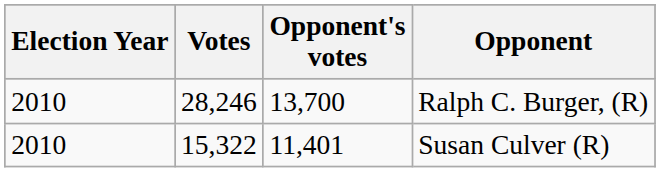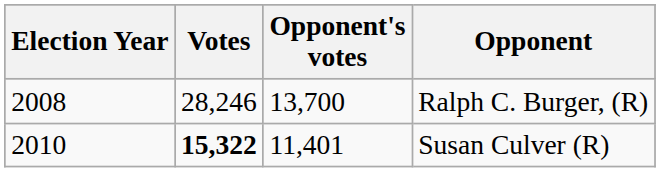 <table class="wikitable">
 <tr>
 <th>Election Year</th>
 <th>Votes</th>
 <th>Opponent's<br>votes</th>
 <th>Opponent</th>
 </tr>
 <tr>
-<td>2010</td>
+<td>2008</td>
 <td>28,246</td>
 <td>13,700</td>
 <td>Ralph C. Burger, (R)</td>
 </tr>
 <tr>
 <td>2010</td>
-<td>15,322</td>
+<td><strong>15,322</strong></td>
 <td>11,401</td>
 <td>Susan Culver (R)</td>
 </tr>
 </table>
